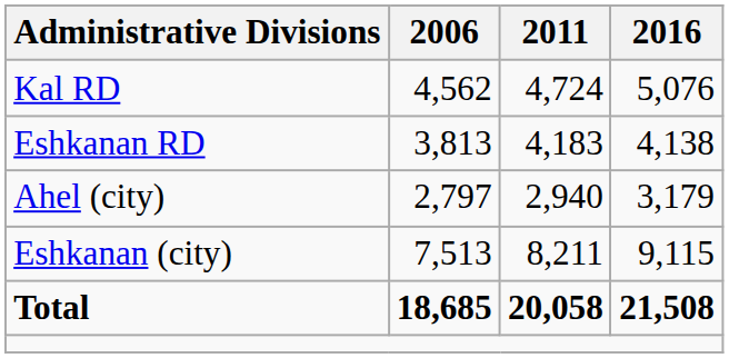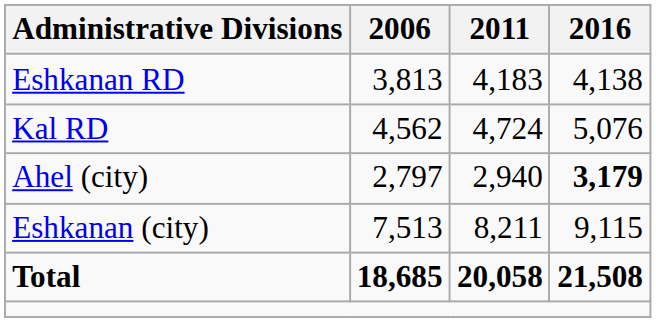 <table class="wikitable">
 <tr>
 <th>Administrative Divisions</th>
 <th>2006</th>
 <th>2011</th>
 <th>2016</th>
 </tr>
 <tr>
+<td><a href='#'>Eshkanan RD</a></td>
+<td style="text-align: right;">3,813</td>
+<td style="text-align: right;">4,183</td>
+<td style="text-align: right;">4,138</td>
+</tr>
+<tr>
 <td><a href='#'>Kal RD</a></td>
 <td style="text-align: right;">4,562</td>
 <td style="text-align: right;">4,724</td>
 <td style="text-align: right;">5,076</td>
 </tr>
 <tr>
-<td><a href='#'>Eshkanan RD</a></td>
-<td style="text-align: right;">3,813</td>
-<td style="text-align: right;">4,183</td>
-<td style="text-align: right;">4,138</td>
-</tr>
-<tr>
 <td><a href='#'>Ahel</a> (city)</td>
 <td style="text-align: right;">2,797</td>
 <td style="text-align: right;">2,940</td>
-<td style="text-align: right;">3,179</td>
+<td style="text-align: right;"><strong>3,179</strong></td>
 </tr>
 <tr>
 <td><a href='#'>Eshkanan</a> (city)</td>
 <td style="text-align: right;">7,513</td>
 <td style="text-align: right;">8,211</td>
 <td style="text-align: right;">9,115</td>
 </tr>
 <tr>
 <td><strong>Total</strong></td>
 <td style="text-align: right;"><strong>18,685</strong></td>
 <td style="text-align: right;"><strong>20,058</strong></td>
 <td style="text-align: right;"><strong>21,508</strong></td>
 </tr>
 <tr>
 <td colspan=4></td>
 </tr>
 </table>
